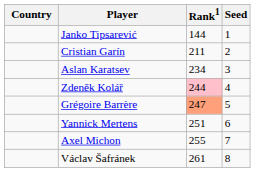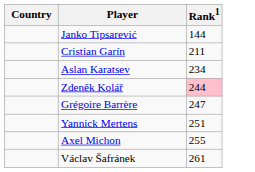 <table class="sortable wikitable">
 <tr>
 <th width="70">Country</th>
 <th width="175">Player</th>
 <th>Rank<sup>1</sup></th>
-<th>Seed</th>
 </tr>
 <tr>
 <td></td>
 <td><a href='#'>Janko Tipsarević</a></td>
 <td>144</td>
-<td>1</td>
 </tr>
 <tr>
 <td></td>
 <td><a href='#'>Cristian Garín</a></td>
 <td>211</td>
-<td>2</td>
 </tr>
 <tr>
 <td></td>
 <td><a href='#'>Aslan Karatsev</a></td>
 <td>234</td>
-<td>3</td>
 </tr>
 <tr>
 <td></td>
 <td><a href='#'>Zdeněk Kolář</a></td>
 <td style="background: pink;">244</td>
-<td>4</td>
 </tr>
 <tr>
 <td></td>
 <td><a href='#'>Grégoire Barrère</a></td>
-<td style="background: lightsalmon;">247</td>
-<td>5</td>
+<td>247</td>
 </tr>
 <tr>
 <td></td>
 <td><a href='#'>Yannick Mertens</a></td>
 <td>251</td>
-<td>6</td>
 </tr>
 <tr>
 <td></td>
 <td><a href='#'>Axel Michon</a></td>
 <td>255</td>
-<td>7</td>
 </tr>
 <tr>
 <td></td>
 <td>Václav Šafránek</td>
 <td>261</td>
-<td>8</td>
 </tr>
 </table>
